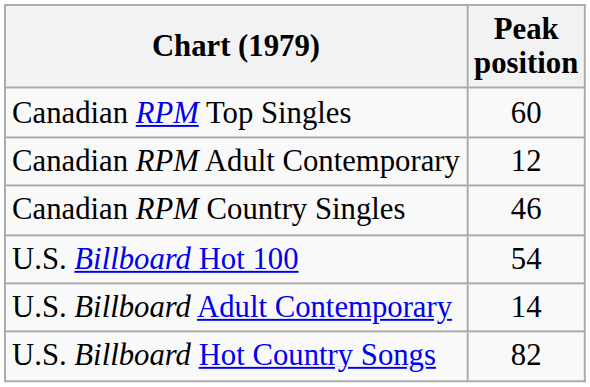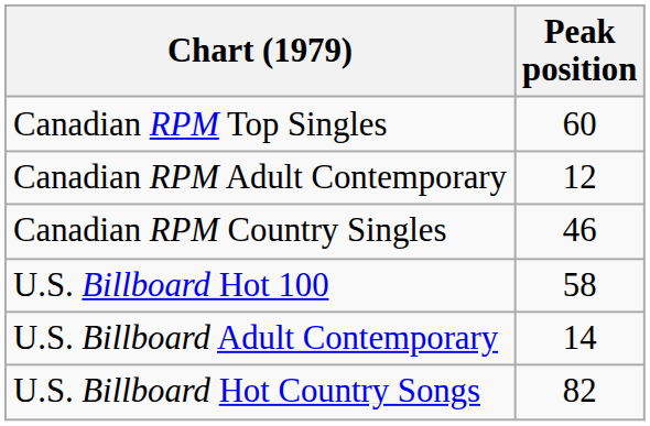 <table class="wikitable sortable">
 <tr>
 <th align="left">Chart (1979)</th>
 <th style="text-align:center;">Peak<br>position</th>
 </tr>
 <tr>
 <td align="left">Canadian <em><a href='#'>RPM</a></em> Top Singles</td>
 <td style="text-align:center;">60</td>
 </tr>
 <tr>
 <td align="left">Canadian <em>RPM</em> Adult Contemporary</td>
 <td style="text-align:center;">12</td>
 </tr>
 <tr>
 <td align="left">Canadian <em>RPM</em> Country Singles</td>
 <td style="text-align:center;">46</td>
 </tr>
 <tr>
 <td align="left">U.S. <a href='#'><em>Billboard</em> Hot 100</a></td>
-<td style="text-align:center;">54</td>
+<td style="text-align:center;">58</td>
 </tr>
 <tr>
 <td align="left">U.S. <em>Billboard</em> <a href='#'>Adult Contemporary</a></td>
 <td style="text-align:center;">14</td>
 </tr>
 <tr>
 <td align="left">U.S. <em>Billboard</em> <a href='#'>Hot Country Songs</a></td>
 <td style="text-align:center;">82</td>
 </tr>
 </table>
